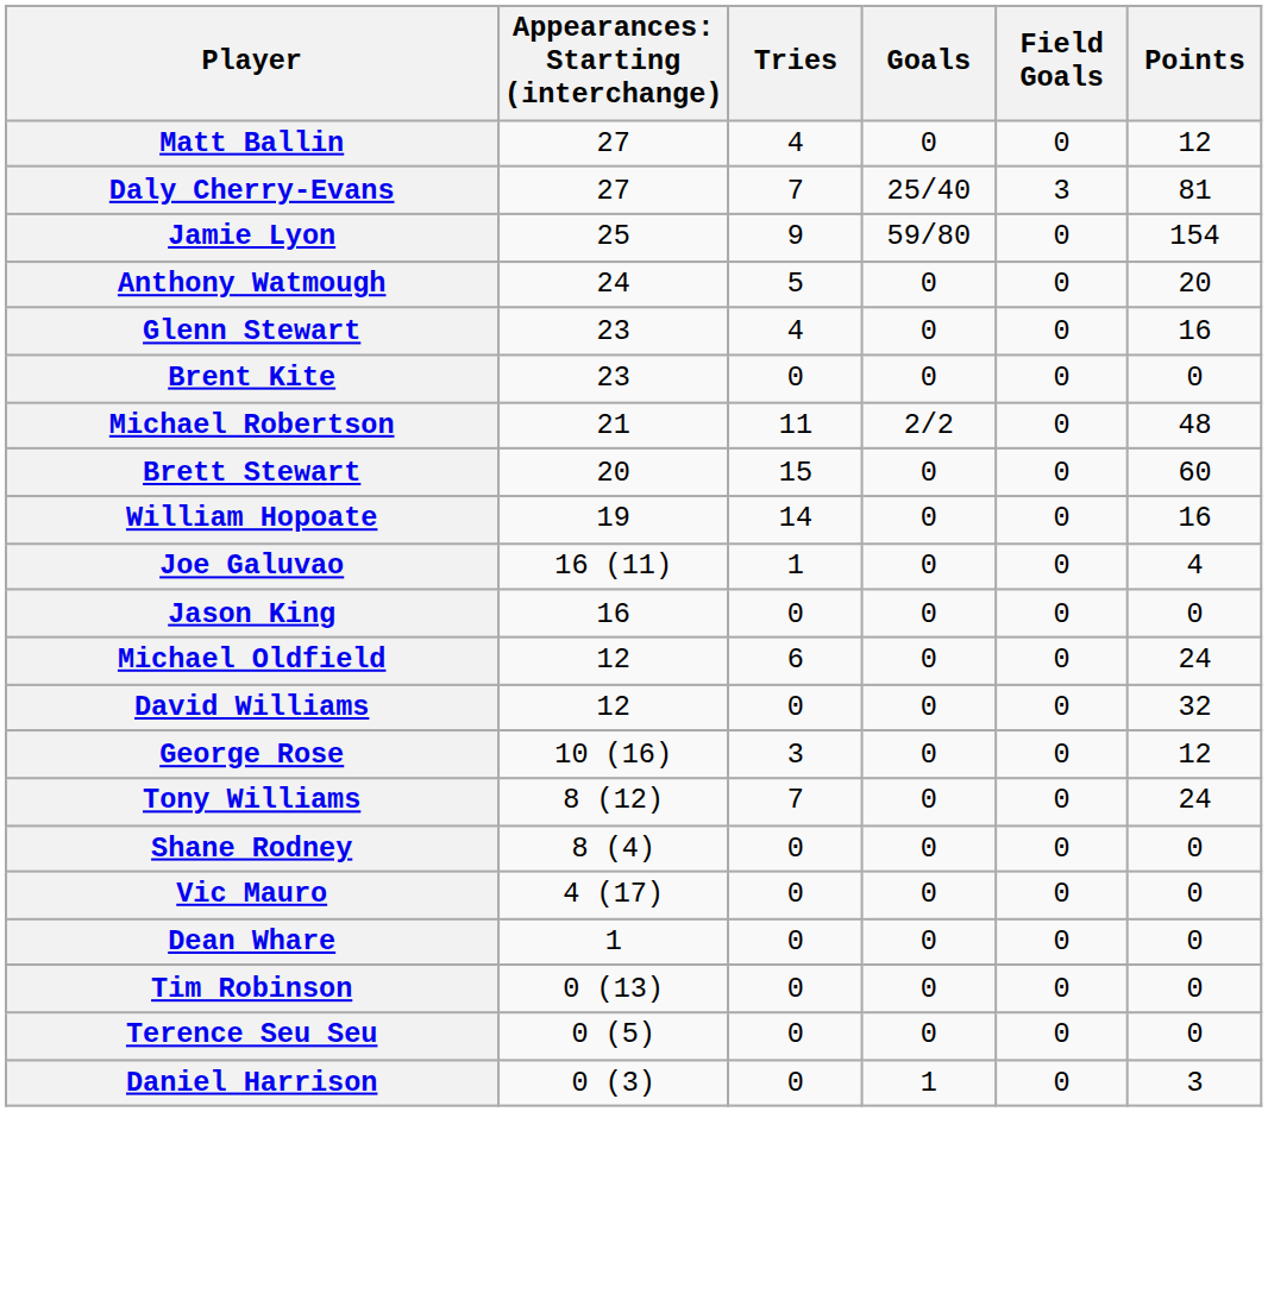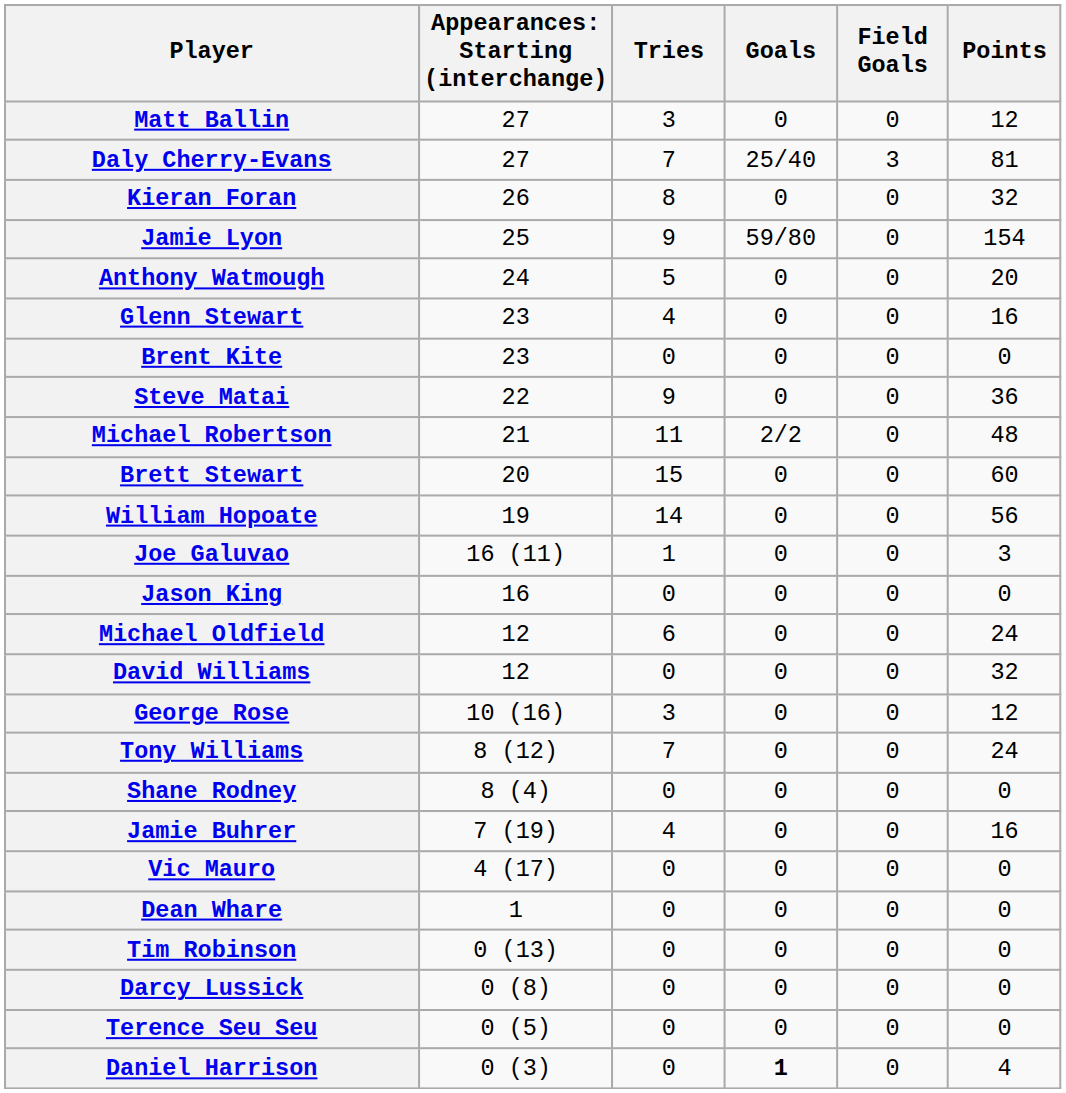 <table class="wikitable sortable" style="text-align:left; font-size:90%">
 <tr>
 <th width=200>Player</th>
 <th width=75>Appearances: Starting (interchange)</th>
 <th width=50>Tries</th>
 <th width=50>Goals</th>
 <th width=50>Field Goals</th>
 <th width=50>Points</th>
 </tr>
 <tr>
 <th><a href='#'>Matt Ballin</a></th>
 <td align=center>27</td>
-<td align=center>4</td>
+<td align=center>3</td>
 <td align=center>0</td>
 <td align=center>0</td>
 <td align=center>12</td>
 </tr>
 <tr>
 <th><a href='#'>Daly Cherry-Evans</a></th>
 <td align=center>27</td>
 <td align=center>7</td>
 <td align=center>25/40</td>
 <td align=center>3</td>
 <td align=center>81</td>
+</tr>
+<tr>
+<th><a href='#'>Kieran Foran</a></th>
+<td align=center>26</td>
+<td align=center>8</td>
+<td align=center>0</td>
+<td align=center>0</td>
+<td align=center>32</td>
 </tr>
 <tr>
 <th><a href='#'>Jamie Lyon</a></th>
 <td align=center>25</td>
 <td align=center>9</td>
 <td align=center>59/80</td>
 <td align=center>0</td>
 <td align=center>154</td>
 </tr>
 <tr>
 <th><a href='#'>Anthony Watmough</a></th>
 <td align=center>24</td>
 <td align=center>5</td>
 <td align=center>0</td>
 <td align=center>0</td>
 <td align=center>20</td>
 </tr>
 <tr>
 <th><a href='#'>Glenn Stewart</a></th>
 <td align=center>23</td>
 <td align=center>4</td>
 <td align=center>0</td>
 <td align=center>0</td>
 <td align=center>16</td>
 </tr>
 <tr>
 <th><a href='#'>Brent Kite</a></th>
 <td align=center>23</td>
 <td align=center>0</td>
 <td align=center>0</td>
 <td align=center>0</td>
 <td align=center>0</td>
 </tr>
 <tr>
+<th><a href='#'>Steve Matai</a></th>
+<td align=center>22</td>
+<td align=center>9</td>
+<td align=center>0</td>
+<td align=center>0</td>
+<td align=center>36</td>
+</tr>
+<tr>
 <th><a href='#'>Michael Robertson</a></th>
 <td align=center>21</td>
 <td align=center>11</td>
 <td align=center>2/2</td>
 <td align=center>0</td>
 <td align=center>48</td>
 </tr>
 <tr>
 <th><a href='#'>Brett Stewart</a></th>
 <td align=center>20</td>
 <td align=center>15</td>
 <td align=center>0</td>
 <td align=center>0</td>
 <td align=center>60</td>
 </tr>
 <tr>
 <th><a href='#'>William Hopoate</a></th>
 <td align=center>19</td>
 <td align=center>14</td>
 <td align=center>0</td>
 <td align=center>0</td>
-<td align=center>16</td>
+<td align=center>56</td>
 </tr>
 <tr>
 <th><a href='#'>Joe Galuvao</a></th>
 <td align=center>16 (11)</td>
 <td align=center>1</td>
 <td align=center>0</td>
 <td align=center>0</td>
-<td align=center>4</td>
+<td align=center>3</td>
 </tr>
 <tr>
 <th><a href='#'>Jason King</a></th>
 <td align=center>16</td>
 <td align=center>0</td>
 <td align=center>0</td>
 <td align=center>0</td>
 <td align=center>0</td>
 </tr>
 <tr>
 <th><a href='#'>Michael Oldfield</a></th>
 <td align=center>12</td>
 <td align=center>6</td>
 <td align=center>0</td>
 <td align=center>0</td>
 <td align=center>24</td>
 </tr>
 <tr>
 <th><a href='#'>David Williams</a></th>
 <td align=center>12</td>
 <td align=center>0</td>
 <td align=center>0</td>
 <td align=center>0</td>
 <td align=center>32</td>
 </tr>
 <tr>
 <th><a href='#'>George Rose</a></th>
 <td align=center>10 (16)</td>
 <td align=center>3</td>
 <td align=center>0</td>
 <td align=center>0</td>
 <td align=center>12</td>
 </tr>
 <tr>
 <th><a href='#'>Tony Williams</a></th>
 <td align=center>8 (12)</td>
 <td align=center>7</td>
 <td align=center>0</td>
 <td align=center>0</td>
 <td align=center>24</td>
 </tr>
 <tr>
 <th><a href='#'>Shane Rodney</a></th>
 <td align=center>8 (4)</td>
 <td align=center>0</td>
 <td align=center>0</td>
 <td align=center>0</td>
 <td align=center>0</td>
 </tr>
 <tr>
+<th><a href='#'>Jamie Buhrer</a></th>
+<td align=center>7 (19)</td>
+<td align=center>4</td>
+<td align=center>0</td>
+<td align=center>0</td>
+<td align=center>16</td>
+</tr>
+<tr>
 <th><a href='#'>Vic Mauro</a></th>
 <td align=center>4 (17)</td>
 <td align=center>0</td>
 <td align=center>0</td>
 <td align=center>0</td>
 <td align=center>0</td>
 </tr>
 <tr>
 <th><a href='#'>Dean Whare</a></th>
 <td align=center>1</td>
 <td align=center>0</td>
 <td align=center>0</td>
 <td align=center>0</td>
 <td align=center>0</td>
 </tr>
 <tr>
 <th><a href='#'>Tim Robinson</a></th>
 <td align=center>0 (13)</td>
 <td align=center>0</td>
 <td align=center>0</td>
 <td align=center>0</td>
 <td align=center>0</td>
 </tr>
 <tr>
+<th><a href='#'>Darcy Lussick</a></th>
+<td align=center>0 (8)</td>
+<td align=center>0</td>
+<td align=center>0</td>
+<td align=center>0</td>
+<td align=center>0</td>
+</tr>
+<tr>
 <th><a href='#'>Terence Seu Seu</a></th>
 <td align=center>0 (5)</td>
 <td align=center>0</td>
 <td align=center>0</td>
 <td align=center>0</td>
 <td align=center>0</td>
 </tr>
 <tr>
 <th><a href='#'>Daniel Harrison</a></th>
 <td align=center>0 (3)</td>
 <td align=center>0</td>
-<td align=center>1</td>
+<td align=center><strong>1</strong></td>
 <td align=center>0</td>
-<td align=center>3</td>
+<td align=center>4</td>
 </tr>
 </table>
